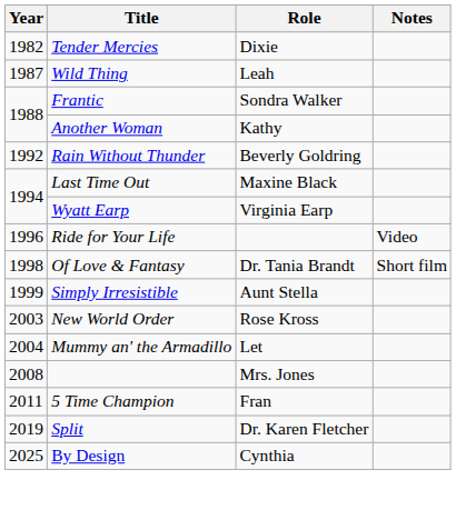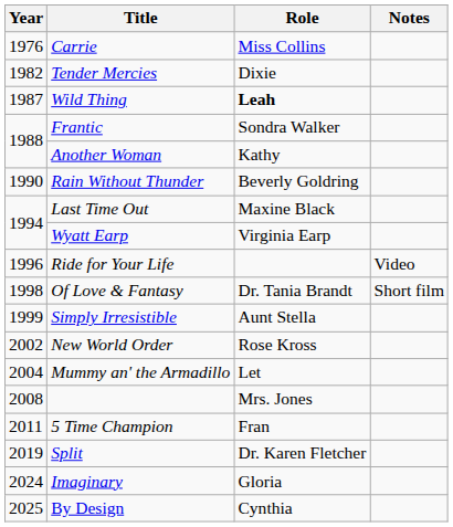 <table class="wikitable sortable">
 <tr>
 <th>Year</th>
 <th>Title</th>
 <th>Role</th>
 <th class="unsortable">Notes</th>
+</tr>
+<tr>
+<td>1976</td>
+<td><em><a href='#'>Carrie</a></em></td>
+<td><a href='#'>Miss Collins</a></td>
+<td></td>
 </tr>
 <tr>
 <td>1982</td>
 <td><em><a href='#'>Tender Mercies</a></em></td>
 <td>Dixie</td>
 <td></td>
 </tr>
 <tr>
 <td>1987</td>
 <td><em><a href='#'>Wild Thing</a></em></td>
-<td>Leah</td>
+<td><strong>Leah</strong></td>
 <td></td>
 </tr>
 <tr>
 <td rowspan="2">1988</td>
 <td><em><a href='#'>Frantic</a></em></td>
 <td>Sondra Walker</td>
 <td></td>
 </tr>
 <tr>
 <td><em><a href='#'>Another Woman</a></em></td>
 <td>Kathy</td>
 <td></td>
 </tr>
 <tr>
-<td>1992</td>
+<td>1990</td>
 <td><em><a href='#'>Rain Without Thunder</a></em></td>
 <td>Beverly Goldring</td>
 <td></td>
 </tr>
 <tr>
 <td rowspan="2">1994</td>
 <td><em>Last Time Out</em></td>
 <td>Maxine Black</td>
 <td></td>
 </tr>
 <tr>
 <td><em><a href='#'>Wyatt Earp</a></em></td>
 <td>Virginia Earp</td>
 <td></td>
 </tr>
 <tr>
 <td>1996</td>
 <td><em>Ride for Your Life</em></td>
 <td></td>
 <td>Video</td>
 </tr>
 <tr>
 <td>1998</td>
 <td><em>Of Love & Fantasy</em></td>
 <td>Dr. Tania Brandt</td>
 <td>Short film</td>
 </tr>
 <tr>
 <td>1999</td>
 <td><em><a href='#'>Simply Irresistible</a></em></td>
 <td>Aunt Stella</td>
 <td></td>
 </tr>
 <tr>
-<td>2003</td>
+<td>2002</td>
 <td><em>New World Order</em></td>
 <td>Rose Kross</td>
 <td></td>
 </tr>
 <tr>
 <td>2004</td>
 <td><em>Mummy an' the Armadillo</em></td>
 <td>Let</td>
 <td></td>
 </tr>
 <tr>
 <td>2008</td>
 <td><em></em></td>
 <td>Mrs. Jones</td>
 <td></td>
 </tr>
 <tr>
 <td>2011</td>
 <td><em>5 Time Champion</em></td>
 <td>Fran</td>
 <td></td>
 </tr>
 <tr>
 <td>2019</td>
 <td><em><a href='#'>Split</a></em></td>
 <td>Dr. Karen Fletcher</td>
 <td></td>
 </tr>
 <tr>
+<td>2024</td>
+<td><em><a href='#'>Imaginary</a></td>
+<td>Gloria</td>
+<td></td>
+</tr>
+<tr>
 <td>2025</td>
 <td></em><a href='#'>By Design</a><em></td>
 <td>Cynthia</td>
 <td></td>
 </tr>
 </table>
